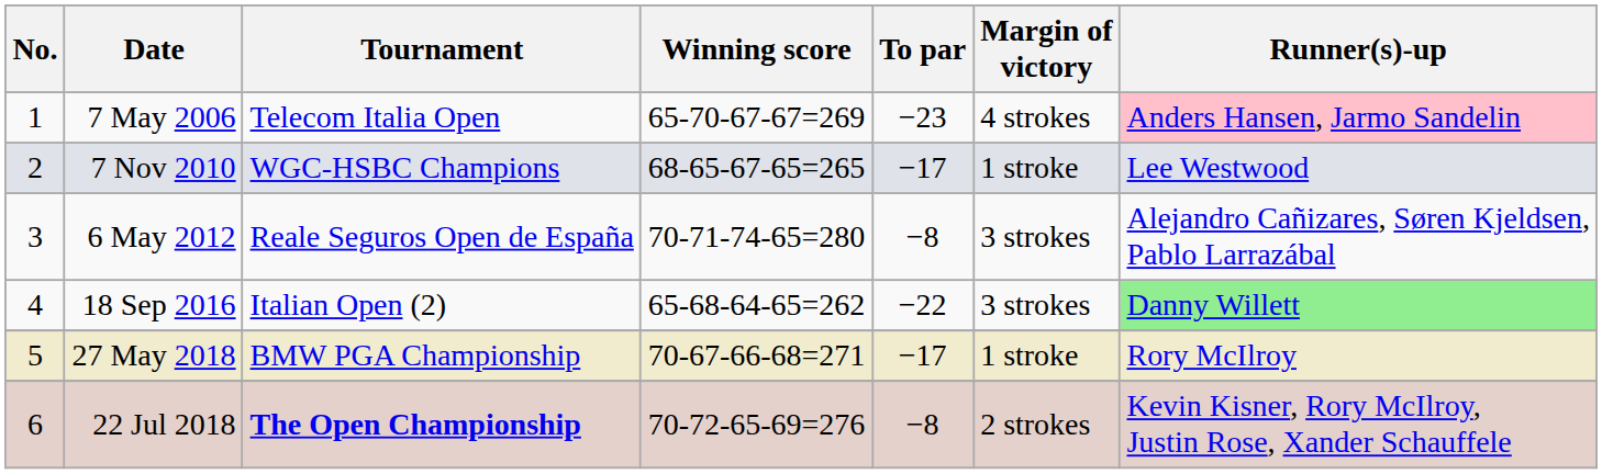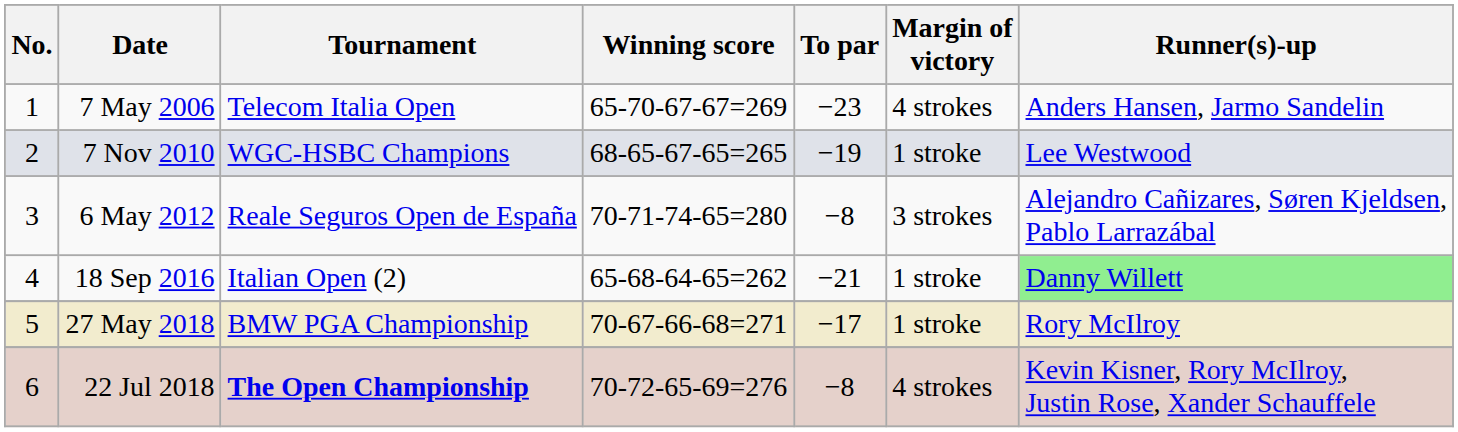 <table class="wikitable" style="font-size:95%;">
 <tr>
 <th>No.</th>
 <th>Date</th>
 <th>Tournament</th>
 <th>Winning score</th>
 <th>To par</th>
 <th>Margin of<br>victory</th>
 <th>Runner(s)-up</th>
 </tr>
 <tr>
 <td align=center>1</td>
 <td align=right>7 May <a href='#'>2006</a></td>
 <td><a href='#'>Telecom Italia Open</a></td>
 <td>65-70-67-67=269</td>
 <td align=center>−23</td>
 <td>4 strokes</td>
-<td style="background: pink;"> <a href='#'>Anders Hansen</a>,  <a href='#'>Jarmo Sandelin</a></td>
+<td> <a href='#'>Anders Hansen</a>,  <a href='#'>Jarmo Sandelin</a></td>
 </tr>
 <tr style="background:#dfe2e9;">
 <td align=center>2</td>
 <td align=right>7 Nov <a href='#'>2010</a></td>
 <td><a href='#'>WGC-HSBC Champions</a><small></small></td>
 <td>68-65-67-65=265</td>
-<td align=center>−17</td>
+<td align=center>−19</td>
 <td>1 stroke</td>
 <td> <a href='#'>Lee Westwood</a></td>
 </tr>
 <tr>
 <td align=center>3</td>
 <td align=right>6 May <a href='#'>2012</a></td>
 <td><a href='#'>Reale Seguros Open de España</a></td>
 <td>70-71-74-65=280</td>
 <td align=center>−8</td>
 <td>3 strokes</td>
 <td> <a href='#'>Alejandro Cañizares</a>,  <a href='#'>Søren Kjeldsen</a>, <br> <a href='#'>Pablo Larrazábal</a></td>
 </tr>
 <tr>
 <td align=center>4</td>
 <td align=right>18 Sep <a href='#'>2016</a></td>
 <td><a href='#'>Italian Open</a> (2)</td>
 <td>65-68-64-65=262</td>
-<td align=center>−22</td>
-<td>3 strokes</td>
+<td align=center>−21</td>
+<td>1 stroke</td>
 <td style="background: lightgreen;"> <a href='#'>Danny Willett</a></td>
 </tr>
 <tr>
 </tr>
 <tr style="background:#f2ecce;">
 <td align=center>5</td>
 <td align=right>27 May <a href='#'>2018</a></td>
 <td><a href='#'>BMW PGA Championship</a></td>
 <td>70-67-66-68=271</td>
 <td align=center>−17</td>
 <td>1 stroke</td>
 <td> <a href='#'>Rory McIlroy</a></td>
 </tr>
 <tr>
 </tr>
 <tr style="background:#e5d1cb;">
 <td align=center>6</td>
 <td align=right>22 Jul 2018</td>
 <td><strong><a href='#'>The Open Championship</a></strong></td>
 <td>70-72-65-69=276</td>
 <td align=center>−8</td>
-<td>2 strokes</td>
+<td>4 strokes</td>
 <td> <a href='#'>Kevin Kisner</a>,  <a href='#'>Rory McIlroy</a>,<br> <a href='#'>Justin Rose</a>,  <a href='#'>Xander Schauffele</a></td>
 </tr>
 </table>
